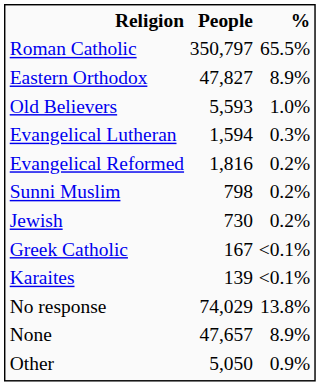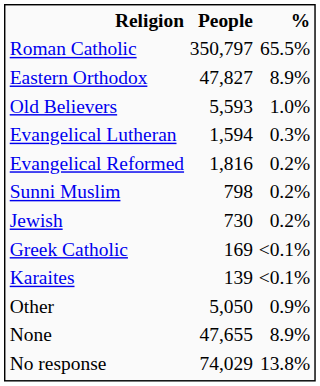 <table class="floatright" style="text-align:right; font-size:85%; border:1px solid black; background:#fafafa">
 <tr>
 <th>Religion</th>
 <th>People</th>
 <th>%</th>
 </tr>
 <tr>
 <td style="text-align:left;"><a href='#'>Roman Catholic</a></td>
 <td>350,797</td>
 <td>65.5%</td>
 </tr>
 <tr>
 <td style="text-align:left;"><a href='#'>Eastern Orthodox</a></td>
 <td>47,827</td>
 <td>8.9%</td>
 </tr>
 <tr>
 <td style="text-align:left;"><a href='#'>Old Believers</a></td>
 <td>5,593</td>
 <td>1.0%</td>
 </tr>
 <tr>
 <td style="text-align:left;"><a href='#'>Evangelical Lutheran</a></td>
 <td>1,594</td>
 <td>0.3%</td>
 </tr>
 <tr>
 <td style="text-align:left;"><a href='#'>Evangelical Reformed</a></td>
 <td>1,816</td>
 <td>0.2%</td>
 </tr>
 <tr>
 <td style="text-align:left;"><a href='#'>Sunni Muslim</a></td>
 <td>798</td>
 <td>0.2%</td>
 </tr>
 <tr>
 <td style="text-align:left;"><a href='#'>Jewish</a></td>
 <td>730</td>
 <td>0.2%</td>
 </tr>
 <tr>
 <td style="text-align:left;"><a href='#'>Greek Catholic</a></td>
-<td>167</td>
+<td>169</td>
 <td><0.1%</td>
 </tr>
 <tr>
 <td style="text-align:left;"><a href='#'>Karaites</a></td>
 <td>139</td>
 <td><0.1%</td>
 </tr>
 <tr>
+<td style="text-align:left;">Other</td>
+<td>5,050</td>
+<td>0.9%</td>
+</tr>
+<tr>
+<td style="text-align:left;">None</td>
+<td>47,655</td>
+<td>8.9%</td>
+</tr>
+<tr>
 <td style="text-align:left;">No response</td>
 <td>74,029</td>
 <td>13.8%</td>
 </tr>
-<tr>
-<td style="text-align:left;">None</td>
-<td>47,657</td>
-<td>8.9%</td>
-</tr>
-<tr>
-<td style="text-align:left;">Other</td>
-<td>5,050</td>
-<td>0.9%</td>
-</tr>
 </table>
